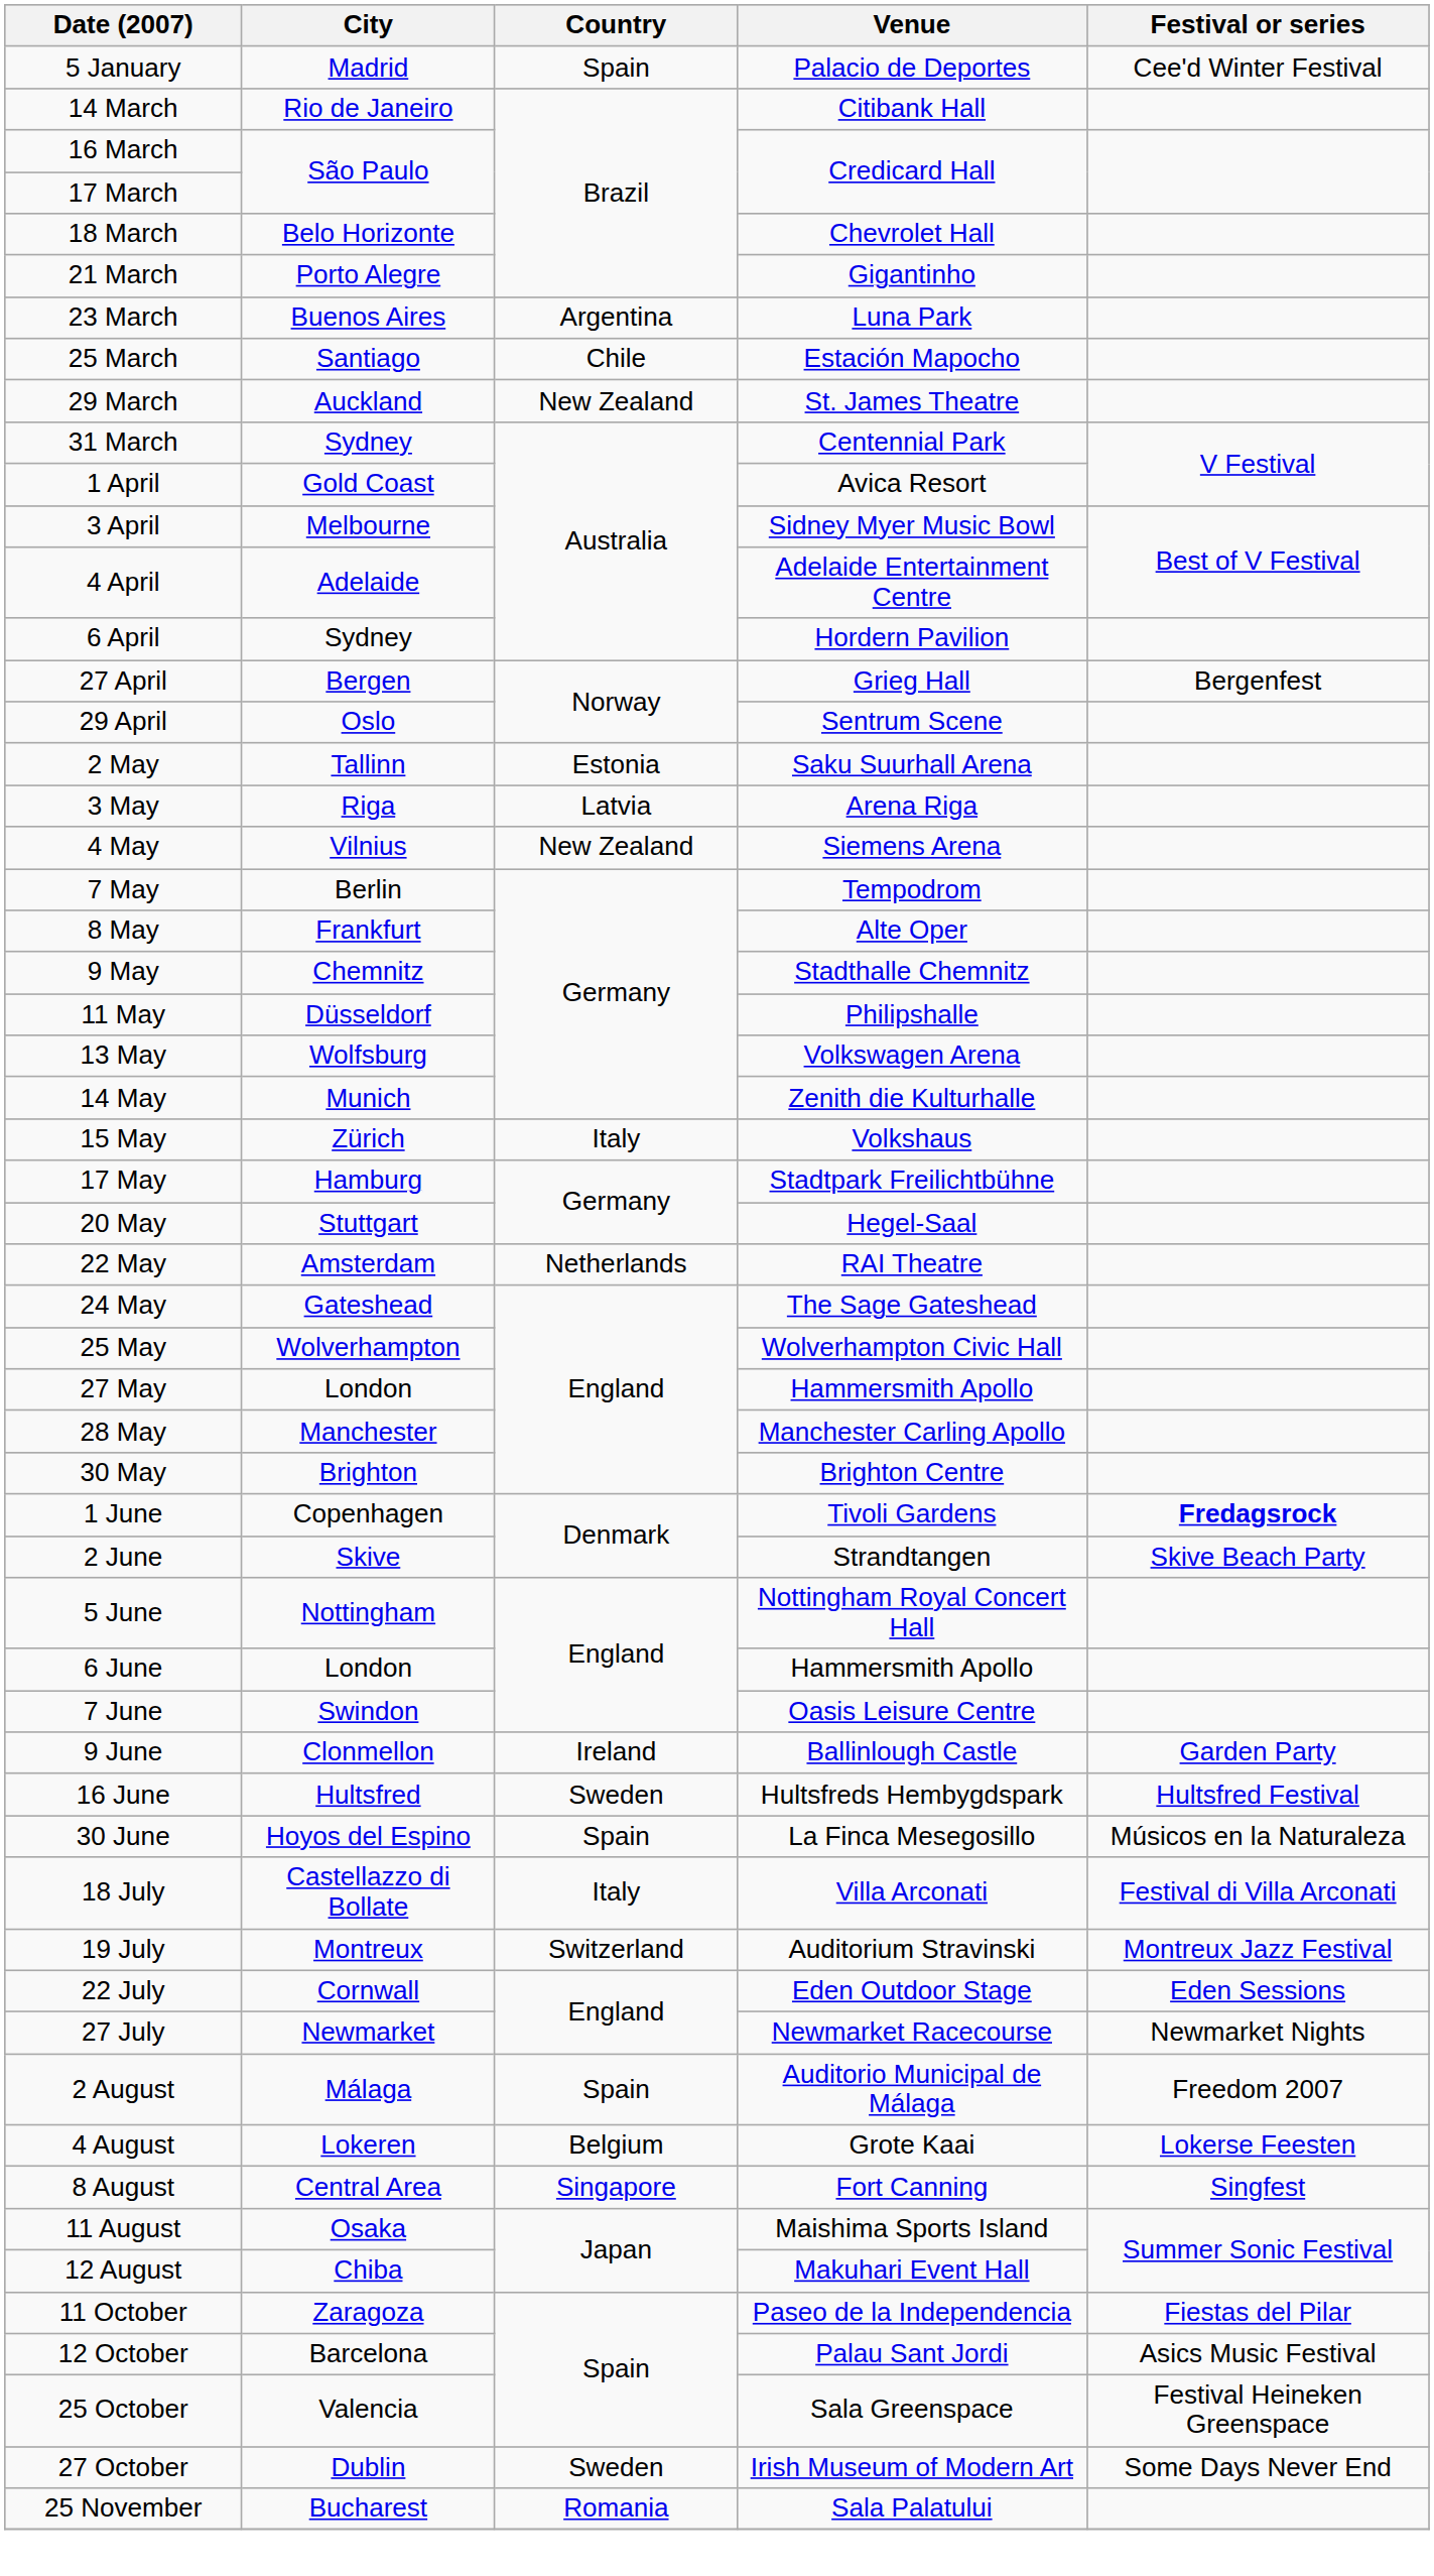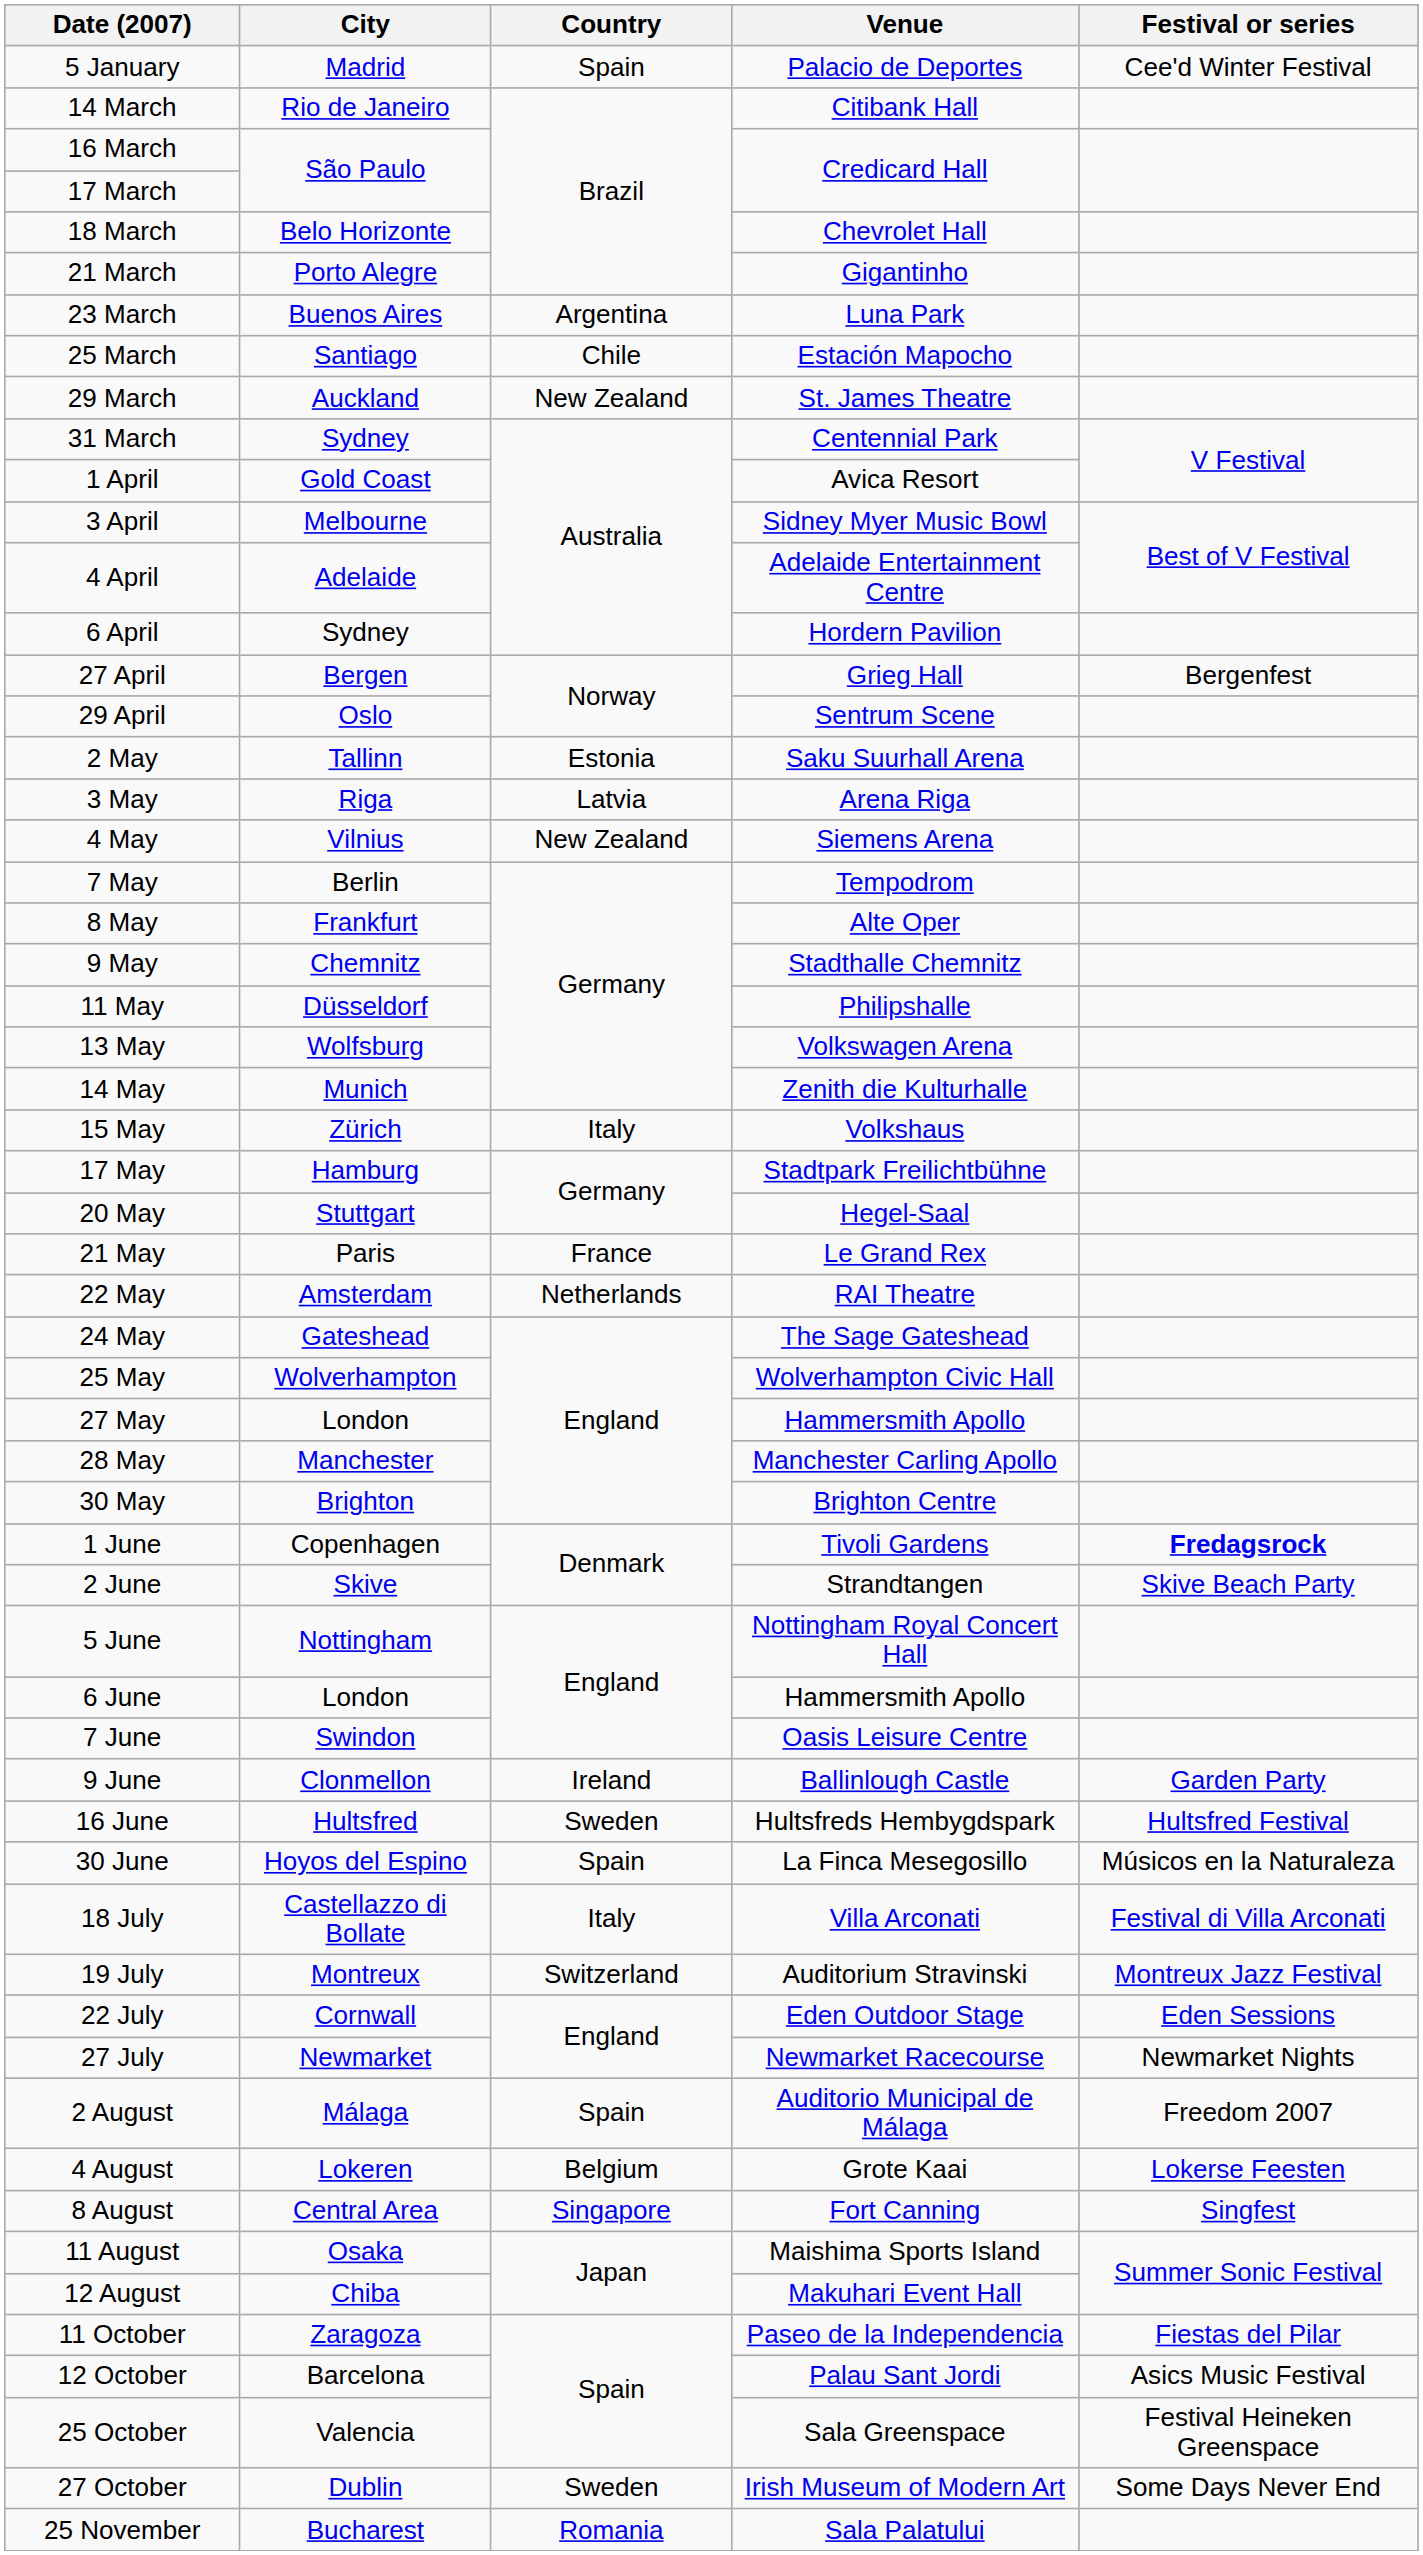 <table class="wikitable plainrowheaders" style="text-align:center;">
 <tr>
 <th scope="col" style="width:10em;">Date (2007)</th>
 <th scope="col" style="width:10em;">City</th>
 <th scope="col" style="width:10em;">Country</th>
 <th scope="col" style="width:15em;">Venue</th>
 <th scope="col" style="width:15em;">Festival or series</th>
 </tr>
 <tr>
 <td>5 January</td>
 <td><a href='#'>Madrid</a></td>
 <td>Spain</td>
 <td><a href='#'>Palacio de Deportes</a></td>
 <td>Cee'd Winter Festival</td>
 </tr>
 <tr>
 <td>14 March</td>
 <td><a href='#'>Rio de Janeiro</a></td>
 <td rowspan="5">Brazil</td>
 <td><a href='#'>Citibank Hall</a></td>
 <td></td>
 </tr>
 <tr>
 <td>16 March</td>
 <td rowspan="2"><a href='#'>São Paulo</a></td>
 <td rowspan="2"><a href='#'>Credicard Hall</a></td>
 <td rowspan="2"></td>
 </tr>
 <tr>
 <td>17 March</td>
 </tr>
 <tr>
 <td>18 March</td>
 <td><a href='#'>Belo Horizonte</a></td>
 <td><a href='#'>Chevrolet Hall</a></td>
 <td></td>
 </tr>
 <tr>
 <td>21 March</td>
 <td><a href='#'>Porto Alegre</a></td>
 <td><a href='#'>Gigantinho</a></td>
 <td></td>
 </tr>
 <tr>
 <td>23 March</td>
 <td><a href='#'>Buenos Aires</a></td>
 <td>Argentina</td>
 <td><a href='#'>Luna Park</a></td>
 <td></td>
 </tr>
 <tr>
 <td>25 March</td>
 <td><a href='#'>Santiago</a></td>
 <td>Chile</td>
 <td><a href='#'>Estación Mapocho</a></td>
 <td></td>
 </tr>
 <tr>
 <td>29 March</td>
 <td><a href='#'>Auckland</a></td>
 <td>New Zealand</td>
 <td><a href='#'>St. James Theatre</a></td>
 <td></td>
 </tr>
 <tr>
 <td>31 March</td>
 <td><a href='#'>Sydney</a></td>
 <td rowspan="5">Australia</td>
 <td><a href='#'>Centennial Park</a></td>
 <td rowspan="2"><a href='#'>V Festival</a></td>
 </tr>
 <tr>
 <td>1 April</td>
 <td><a href='#'>Gold Coast</a></td>
 <td>Avica Resort</td>
 </tr>
 <tr>
 <td>3 April</td>
 <td><a href='#'>Melbourne</a></td>
 <td><a href='#'>Sidney Myer Music Bowl</a></td>
 <td rowspan="2"><a href='#'>Best of V Festival</a></td>
 </tr>
 <tr>
 <td>4 April</td>
 <td><a href='#'>Adelaide</a></td>
 <td><a href='#'>Adelaide Entertainment Centre</a></td>
 </tr>
 <tr>
 <td>6 April</td>
 <td>Sydney</td>
 <td><a href='#'>Hordern Pavilion</a></td>
 <td></td>
 </tr>
 <tr>
 <td>27 April</td>
 <td><a href='#'>Bergen</a></td>
 <td rowspan="2">Norway</td>
 <td><a href='#'>Grieg Hall</a></td>
 <td>Bergenfest</td>
 </tr>
 <tr>
 <td>29 April</td>
 <td><a href='#'>Oslo</a></td>
 <td><a href='#'>Sentrum Scene</a></td>
 <td></td>
 </tr>
 <tr>
 <td>2 May</td>
 <td><a href='#'>Tallinn</a></td>
 <td>Estonia</td>
 <td><a href='#'>Saku Suurhall Arena</a></td>
 <td></td>
 </tr>
 <tr>
 <td>3 May</td>
 <td><a href='#'>Riga</a></td>
 <td>Latvia</td>
 <td><a href='#'>Arena Riga</a></td>
 <td></td>
 </tr>
 <tr>
 <td>4 May</td>
 <td><a href='#'>Vilnius</a></td>
 <td>New Zealand</td>
 <td><a href='#'>Siemens Arena</a></td>
 <td></td>
 </tr>
 <tr>
 <td>7 May</td>
 <td>Berlin</td>
 <td rowspan="6">Germany</td>
 <td><a href='#'>Tempodrom</a></td>
 <td></td>
 </tr>
 <tr>
 <td>8 May</td>
 <td><a href='#'>Frankfurt</a></td>
 <td><a href='#'>Alte Oper</a></td>
 <td></td>
 </tr>
 <tr>
 <td>9 May</td>
 <td><a href='#'>Chemnitz</a></td>
 <td><a href='#'>Stadthalle Chemnitz</a></td>
 <td></td>
 </tr>
 <tr>
 <td>11 May</td>
 <td><a href='#'>Düsseldorf</a></td>
 <td><a href='#'>Philipshalle</a></td>
 <td></td>
 </tr>
 <tr>
 <td>13 May</td>
 <td><a href='#'>Wolfsburg</a></td>
 <td><a href='#'>Volkswagen Arena</a></td>
 <td></td>
 </tr>
 <tr>
 <td>14 May</td>
 <td><a href='#'>Munich</a></td>
 <td><a href='#'>Zenith die Kulturhalle</a></td>
 <td></td>
 </tr>
 <tr>
 <td>15 May</td>
 <td><a href='#'>Zürich</a></td>
 <td>Italy</td>
 <td><a href='#'>Volkshaus</a></td>
 <td></td>
 </tr>
 <tr>
 <td>17 May</td>
 <td><a href='#'>Hamburg</a></td>
 <td rowspan="2">Germany</td>
 <td><a href='#'>Stadtpark Freilichtbühne</a></td>
 <td></td>
 </tr>
 <tr>
 <td>20 May</td>
 <td><a href='#'>Stuttgart</a></td>
 <td><a href='#'>Hegel-Saal</a></td>
+<td></td>
+</tr>
+<tr>
+<td>21 May</td>
+<td>Paris</td>
+<td>France</td>
+<td><a href='#'>Le Grand Rex</a></td>
 <td></td>
 </tr>
 <tr>
 <td>22 May</td>
 <td><a href='#'>Amsterdam</a></td>
 <td>Netherlands</td>
 <td><a href='#'>RAI Theatre</a></td>
 <td></td>
 </tr>
 <tr>
 <td>24 May</td>
 <td><a href='#'>Gateshead</a></td>
 <td rowspan="5">England</td>
 <td><a href='#'>The Sage Gateshead</a></td>
 <td></td>
 </tr>
 <tr>
 <td>25 May</td>
 <td><a href='#'>Wolverhampton</a></td>
 <td><a href='#'>Wolverhampton Civic Hall</a></td>
 <td></td>
 </tr>
 <tr>
 <td>27 May</td>
 <td>London</td>
 <td><a href='#'>Hammersmith Apollo</a></td>
 <td></td>
 </tr>
 <tr>
 <td>28 May</td>
 <td><a href='#'>Manchester</a></td>
 <td><a href='#'>Manchester Carling Apollo</a></td>
 <td></td>
 </tr>
 <tr>
 <td>30 May</td>
 <td><a href='#'>Brighton</a></td>
 <td><a href='#'>Brighton Centre</a></td>
 <td></td>
 </tr>
 <tr>
 <td>1 June</td>
 <td>Copenhagen</td>
 <td rowspan="2">Denmark</td>
 <td><a href='#'>Tivoli Gardens</a></td>
 <td><strong><a href='#'>Fredagsrock</a></strong></td>
 </tr>
 <tr>
 <td>2 June</td>
 <td><a href='#'>Skive</a></td>
 <td>Strandtangen</td>
 <td><a href='#'>Skive Beach Party</a></td>
 </tr>
 <tr>
 <td>5 June</td>
 <td><a href='#'>Nottingham</a></td>
 <td rowspan="3">England</td>
 <td><a href='#'>Nottingham Royal Concert Hall</a></td>
 <td></td>
 </tr>
 <tr>
 <td>6 June</td>
 <td>London</td>
 <td>Hammersmith Apollo</td>
 <td></td>
 </tr>
 <tr>
 <td>7 June</td>
 <td><a href='#'>Swindon</a></td>
 <td><a href='#'>Oasis Leisure Centre</a></td>
 <td></td>
 </tr>
 <tr>
 <td>9 June</td>
 <td><a href='#'>Clonmellon</a></td>
 <td>Ireland</td>
 <td><a href='#'>Ballinlough Castle</a></td>
 <td><a href='#'>Garden Party</a></td>
 </tr>
 <tr>
 <td>16 June</td>
 <td><a href='#'>Hultsfred</a></td>
 <td>Sweden</td>
 <td>Hultsfreds Hembygdspark</td>
 <td><a href='#'>Hultsfred Festival</a></td>
 </tr>
 <tr>
 <td>30 June</td>
 <td><a href='#'>Hoyos del Espino</a></td>
 <td>Spain</td>
 <td>La Finca Mesegosillo</td>
 <td>Músicos en la Naturaleza</td>
 </tr>
 <tr>
 <td>18 July</td>
 <td><a href='#'>Castellazzo di Bollate</a></td>
 <td>Italy</td>
 <td><a href='#'>Villa Arconati</a></td>
 <td><a href='#'>Festival di Villa Arconati</a></td>
 </tr>
 <tr>
 <td>19 July</td>
 <td><a href='#'>Montreux</a></td>
 <td>Switzerland</td>
 <td>Auditorium Stravinski</td>
 <td><a href='#'>Montreux Jazz Festival</a></td>
 </tr>
 <tr>
 <td>22 July</td>
 <td><a href='#'>Cornwall</a></td>
 <td rowspan="2">England</td>
 <td><a href='#'>Eden Outdoor Stage</a></td>
 <td><a href='#'>Eden Sessions</a></td>
 </tr>
 <tr>
 <td>27 July</td>
 <td><a href='#'>Newmarket</a></td>
 <td><a href='#'>Newmarket Racecourse</a></td>
 <td>Newmarket Nights</td>
 </tr>
 <tr>
 <td>2 August</td>
 <td><a href='#'>Málaga</a></td>
 <td>Spain</td>
 <td><a href='#'>Auditorio Municipal de Málaga</a></td>
 <td>Freedom 2007</td>
 </tr>
 <tr>
 <td>4 August</td>
 <td><a href='#'>Lokeren</a></td>
 <td>Belgium</td>
 <td>Grote Kaai</td>
 <td><a href='#'>Lokerse Feesten</a></td>
 </tr>
 <tr>
 <td>8 August</td>
 <td><a href='#'>Central Area</a></td>
 <td><a href='#'>Singapore</a></td>
 <td><a href='#'>Fort Canning</a></td>
 <td><a href='#'>Singfest</a></td>
 </tr>
 <tr>
 <td>11 August</td>
 <td><a href='#'>Osaka</a></td>
 <td rowspan="2">Japan</td>
 <td>Maishima Sports Island</td>
 <td rowspan="2"><a href='#'>Summer Sonic Festival</a></td>
 </tr>
 <tr>
 <td>12 August</td>
 <td><a href='#'>Chiba</a></td>
 <td><a href='#'>Makuhari Event Hall</a></td>
 </tr>
 <tr>
 <td>11 October</td>
 <td><a href='#'>Zaragoza</a></td>
 <td rowspan="3">Spain</td>
 <td><a href='#'>Paseo de la Independencia</a></td>
 <td><a href='#'>Fiestas del Pilar</a></td>
 </tr>
 <tr>
 <td>12 October</td>
 <td>Barcelona</td>
 <td><a href='#'>Palau Sant Jordi</a></td>
 <td>Asics Music Festival</td>
 </tr>
 <tr>
 <td>25 October</td>
 <td>Valencia</td>
 <td>Sala Greenspace</td>
 <td>Festival Heineken Greenspace</td>
 </tr>
 <tr>
 <td>27 October</td>
 <td><a href='#'>Dublin</a></td>
 <td>Sweden</td>
 <td><a href='#'>Irish Museum of Modern Art</a></td>
 <td>Some Days Never End</td>
 </tr>
 <tr>
 <td>25 November</td>
 <td><a href='#'>Bucharest</a></td>
 <td><a href='#'>Romania</a></td>
 <td><a href='#'>Sala Palatului</a></td>
 <td></td>
 </tr>
 <tr>
 </tr>
 </table>
